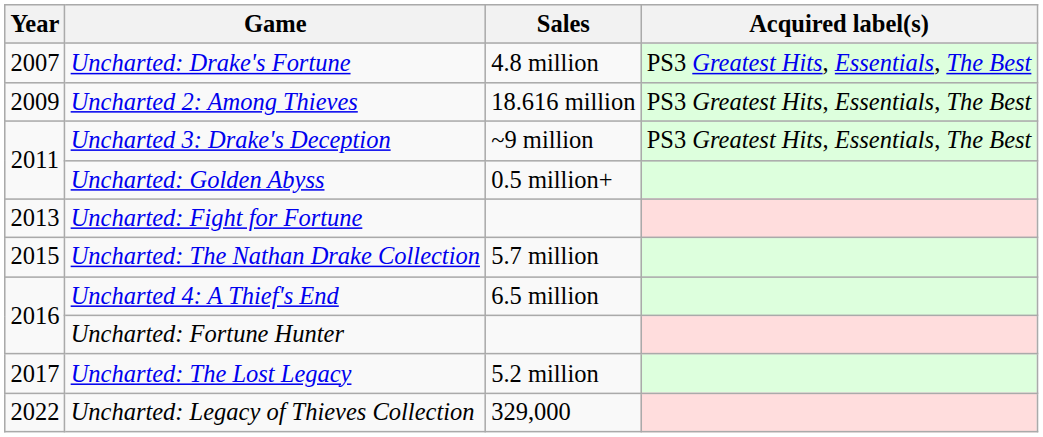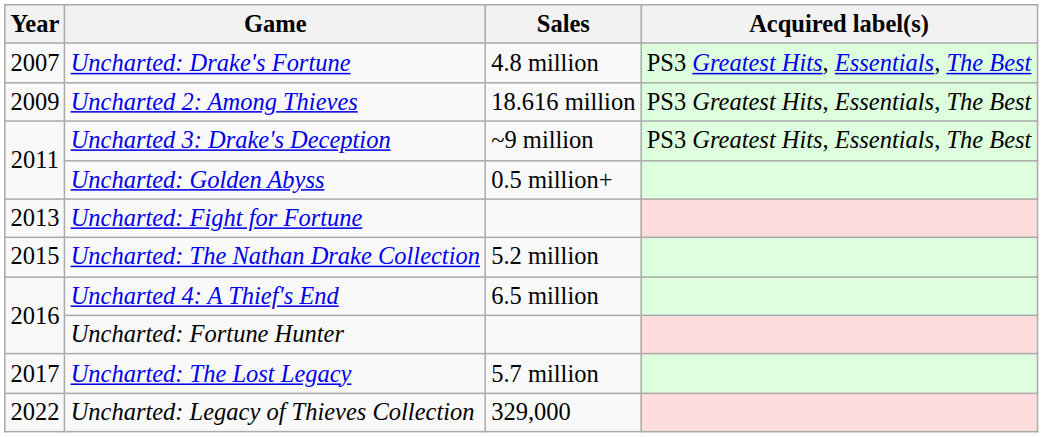 <table class="wikitable">
 <tr>
 <th scope="col">Year</th>
 <th scope="col">Game</th>
 <th scope="col">Sales</th>
 <th scope="col">Acquired label(s)</th>
 </tr>
 <tr>
 <td>2007</td>
 <td scope="row"><em><a href='#'>Uncharted: Drake's Fortune</a></em></td>
 <td>4.8 million</td>
 <td style="background:#dfd;">PS3 <em><a href='#'>Greatest Hits</a></em>, <em><a href='#'>Essentials</a></em>, <em><a href='#'>The Best</a></em></td>
 </tr>
 <tr>
 <td>2009</td>
 <td scope="row"><em><a href='#'>Uncharted 2: Among Thieves</a></em></td>
 <td>18.616 million</td>
 <td style="background:#dfd;">PS3 <em>Greatest Hits</em>, <em>Essentials</em>, <em>The Best</em></td>
 </tr>
 <tr>
 <td rowspan="2" style="text-align:center;">2011</td>
 <td scope="row"><em><a href='#'>Uncharted 3: Drake's Deception</a></em></td>
 <td>~9 million</td>
 <td style="background:#dfd;">PS3 <em>Greatest Hits</em>, <em>Essentials</em>, <em>The Best</em></td>
 </tr>
 <tr>
 <td scope="row"><em><a href='#'>Uncharted: Golden Abyss</a></em></td>
 <td>0.5 million+</td>
 <td style="background:#dfd;"></td>
 </tr>
 <tr>
 <td>2013</td>
 <td scope="row"><em><a href='#'>Uncharted: Fight for Fortune</a></em></td>
 <td></td>
 <td style="background:#fdd;"></td>
 </tr>
 <tr>
 <td style="text-align:center;">2015</td>
 <td scope="row"><em><a href='#'>Uncharted: The Nathan Drake Collection</a></em></td>
-<td>5.7 million</td>
+<td>5.2 million</td>
 <td style="background:#dfd;"></td>
 </tr>
 <tr>
 <td rowspan="2" style="text-align:center;">2016</td>
 <td scope="row"><em><a href='#'>Uncharted 4: A Thief's End</a></em></td>
 <td>6.5 million</td>
 <td style="background:#dfd;"></td>
 </tr>
 <tr>
 <td scope="row"><em>Uncharted: Fortune Hunter</em></td>
 <td></td>
 <td style="background:#fdd;"></td>
 </tr>
 <tr>
 <td>2017</td>
 <td scope="row"><em><a href='#'>Uncharted: The Lost Legacy</a></em></td>
-<td>5.2 million</td>
+<td>5.7 million</td>
 <td style="background:#dfd;"></td>
 </tr>
 <tr>
 <td>2022</td>
 <td scope="row"><em>Uncharted: Legacy of Thieves Collection</em></td>
 <td>329,000</td>
 <td style="background:#fdd;"></td>
 </tr>
 </table>
